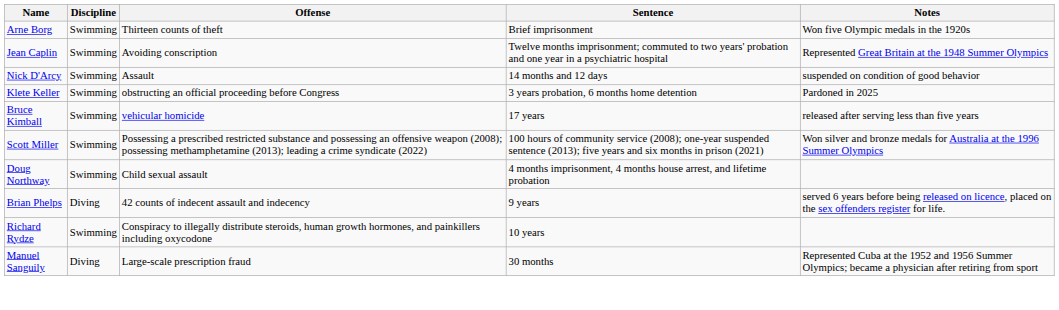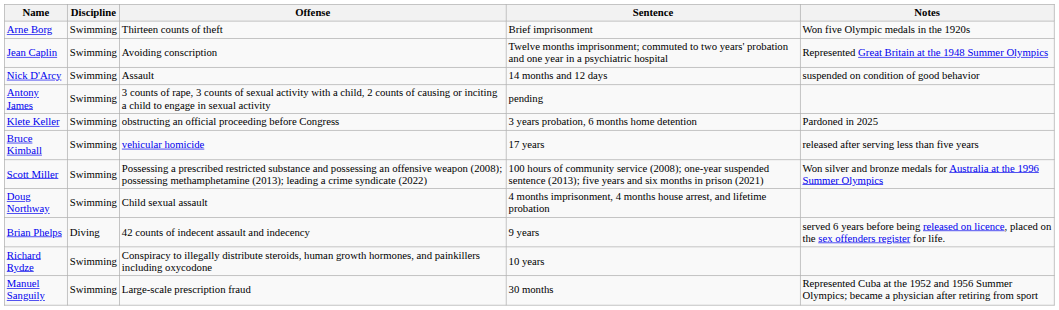 <table class="wikitable">
 <tr>
 <th>Name</th>
 <th>Discipline</th>
 <th>Offense</th>
 <th>Sentence</th>
 <th>Notes</th>
 </tr>
 <tr>
 <td><a href='#'>Arne Borg</a></td>
 <td>Swimming</td>
 <td>Thirteen counts of theft</td>
 <td>Brief imprisonment</td>
 <td>Won five Olympic medals in the 1920s</td>
 </tr>
 <tr>
 <td><a href='#'>Jean Caplin</a></td>
 <td>Swimming</td>
 <td>Avoiding conscription</td>
 <td>Twelve months imprisonment; commuted to two years' probation and one year in a psychiatric hospital</td>
 <td>Represented <a href='#'>Great Britain at the 1948 Summer Olympics</a></td>
 </tr>
 <tr>
 <td><a href='#'>Nick D'Arcy</a></td>
 <td>Swimming</td>
 <td>Assault</td>
 <td>14 months and 12 days</td>
 <td>suspended on condition of good behavior</td>
+</tr>
+<tr>
+<td><a href='#'>Antony James</a></td>
+<td>Swimming</td>
+<td>3 counts of rape, 3 counts of sexual activity with a child, 2 counts of causing or inciting a child to engage in sexual activity</td>
+<td>pending</td>
+<td></td>
 </tr>
 <tr>
 <td><a href='#'>Klete Keller</a></td>
 <td>Swimming</td>
 <td>obstructing an official proceeding before Congress</td>
 <td>3 years probation, 6 months home detention</td>
 <td>Pardoned in 2025</td>
 </tr>
 <tr>
 <td><a href='#'>Bruce Kimball</a></td>
 <td>Swimming</td>
 <td><a href='#'>vehicular homicide</a></td>
 <td>17 years</td>
 <td>released after serving less than five years</td>
 </tr>
 <tr>
 <td><a href='#'>Scott Miller</a></td>
 <td>Swimming</td>
 <td>Possessing a prescribed restricted substance and possessing an offensive weapon (2008); possessing methamphetamine (2013); leading a crime syndicate (2022)</td>
 <td>100 hours of community service (2008); one-year suspended sentence (2013); five years and six months in prison (2021)</td>
 <td>Won silver and bronze medals for <a href='#'>Australia at the 1996 Summer Olympics</a></td>
 </tr>
 <tr>
 <td><a href='#'>Doug Northway</a></td>
 <td>Swimming</td>
 <td>Child sexual assault</td>
 <td>4 months imprisonment, 4 months house arrest, and lifetime probation</td>
 <td></td>
 </tr>
 <tr>
 <td><a href='#'>Brian Phelps</a></td>
 <td>Diving</td>
 <td>42 counts of indecent assault and indecency</td>
 <td>9 years</td>
 <td>served 6 years before being <a href='#'>released on licence</a>, placed on the <a href='#'>sex offenders register</a> for life.</td>
 </tr>
 <tr>
 <td><a href='#'>Richard Rydze</a></td>
 <td>Swimming</td>
 <td>Conspiracy to illegally distribute steroids, human growth hormones, and painkillers including oxycodone</td>
 <td>10 years</td>
 <td></td>
 </tr>
 <tr>
 <td><a href='#'>Manuel Sanguily</a></td>
-<td>Diving</td>
+<td>Swimming</td>
 <td>Large-scale prescription fraud</td>
 <td>30 months</td>
 <td>Represented Cuba at the 1952 and 1956 Summer Olympics; became a physician after retiring from sport</td>
 </tr>
 </table>
